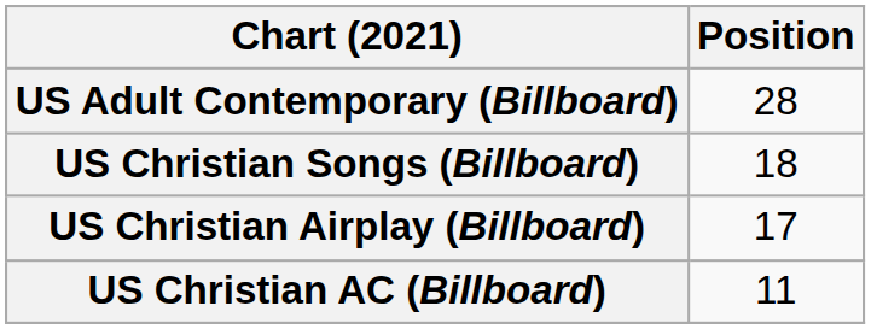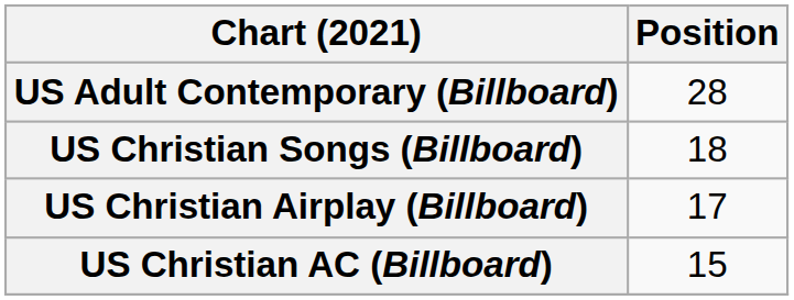 <table class="wikitable sortable plainrowheaders" style="text-align:center">
 <tr>
 <th scope="col">Chart (2021)</th>
 <th scope="col">Position</th>
 </tr>
 <tr>
 <th scope="row">US Adult Contemporary (<em>Billboard</em>)</th>
 <td>28</td>
 </tr>
 <tr>
 <th scope="row">US Christian Songs (<em>Billboard</em>)</th>
 <td>18</td>
 </tr>
 <tr>
 <th scope="row">US Christian Airplay (<em>Billboard</em>)</th>
 <td>17</td>
 </tr>
 <tr>
 <th scope="row">US Christian AC (<em>Billboard</em>)</th>
-<td>11</td>
+<td>15</td>
 </tr>
 <tr>
 </tr>
 </table>
